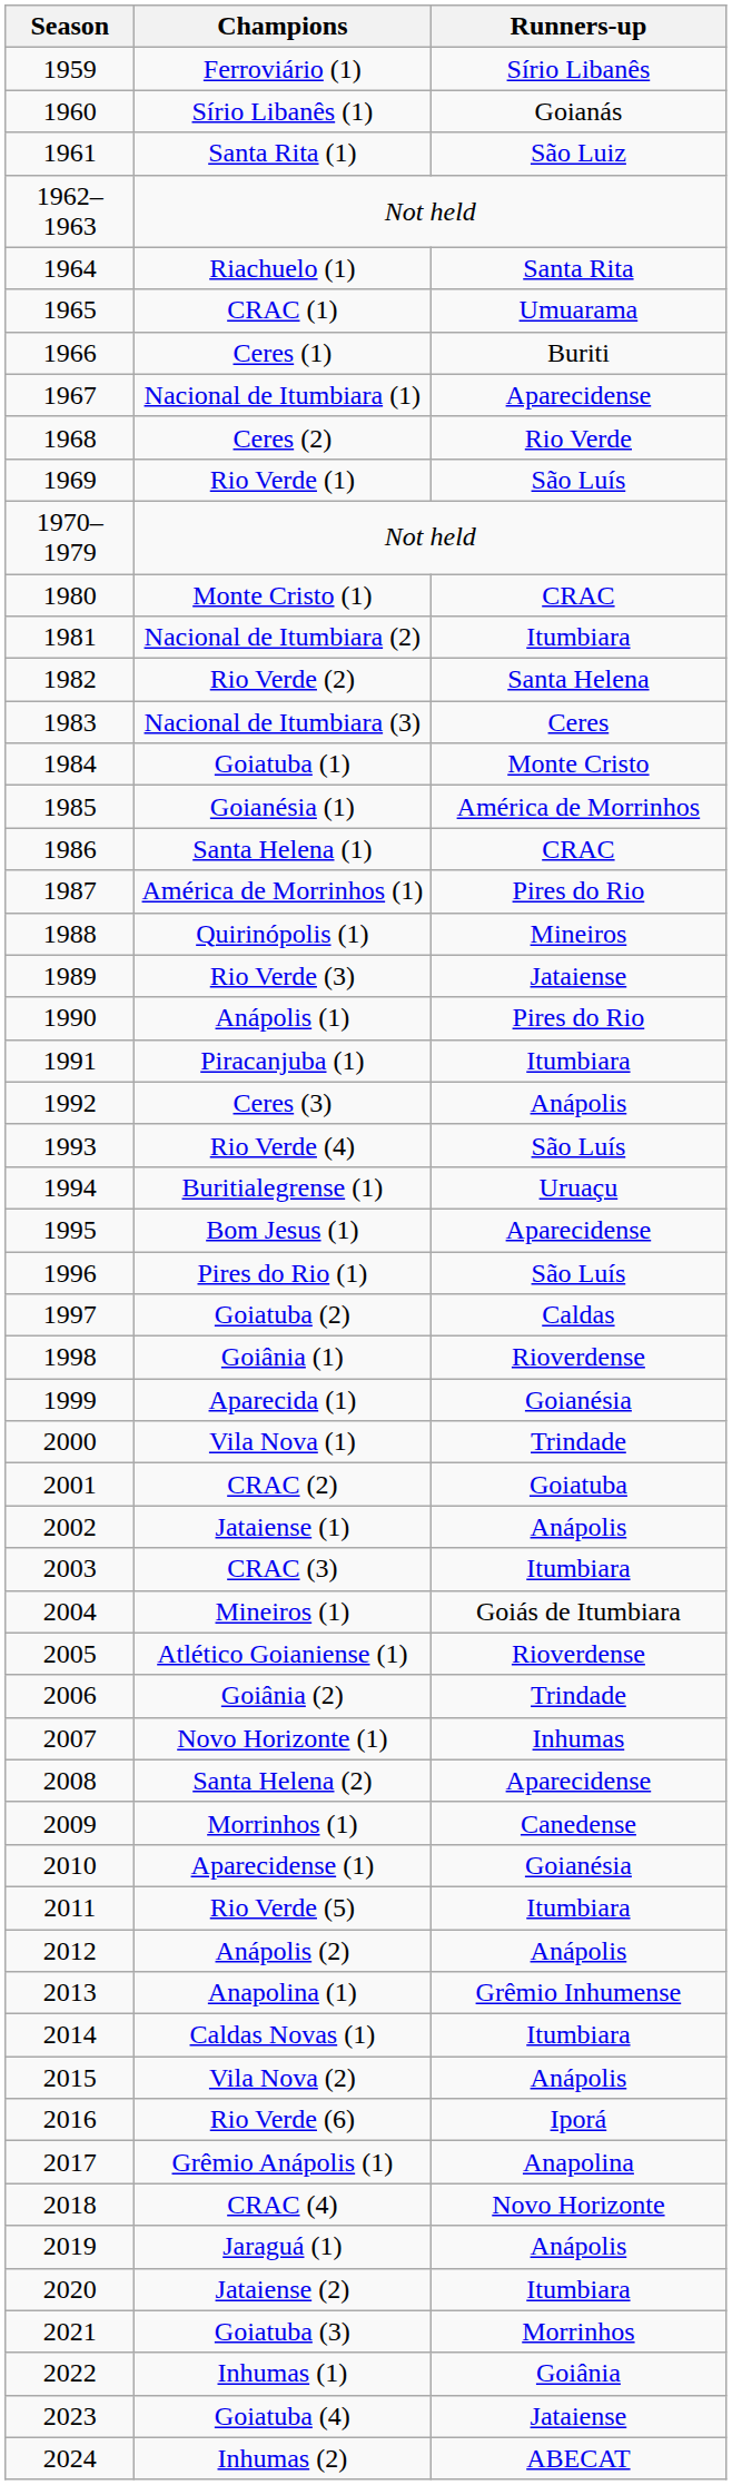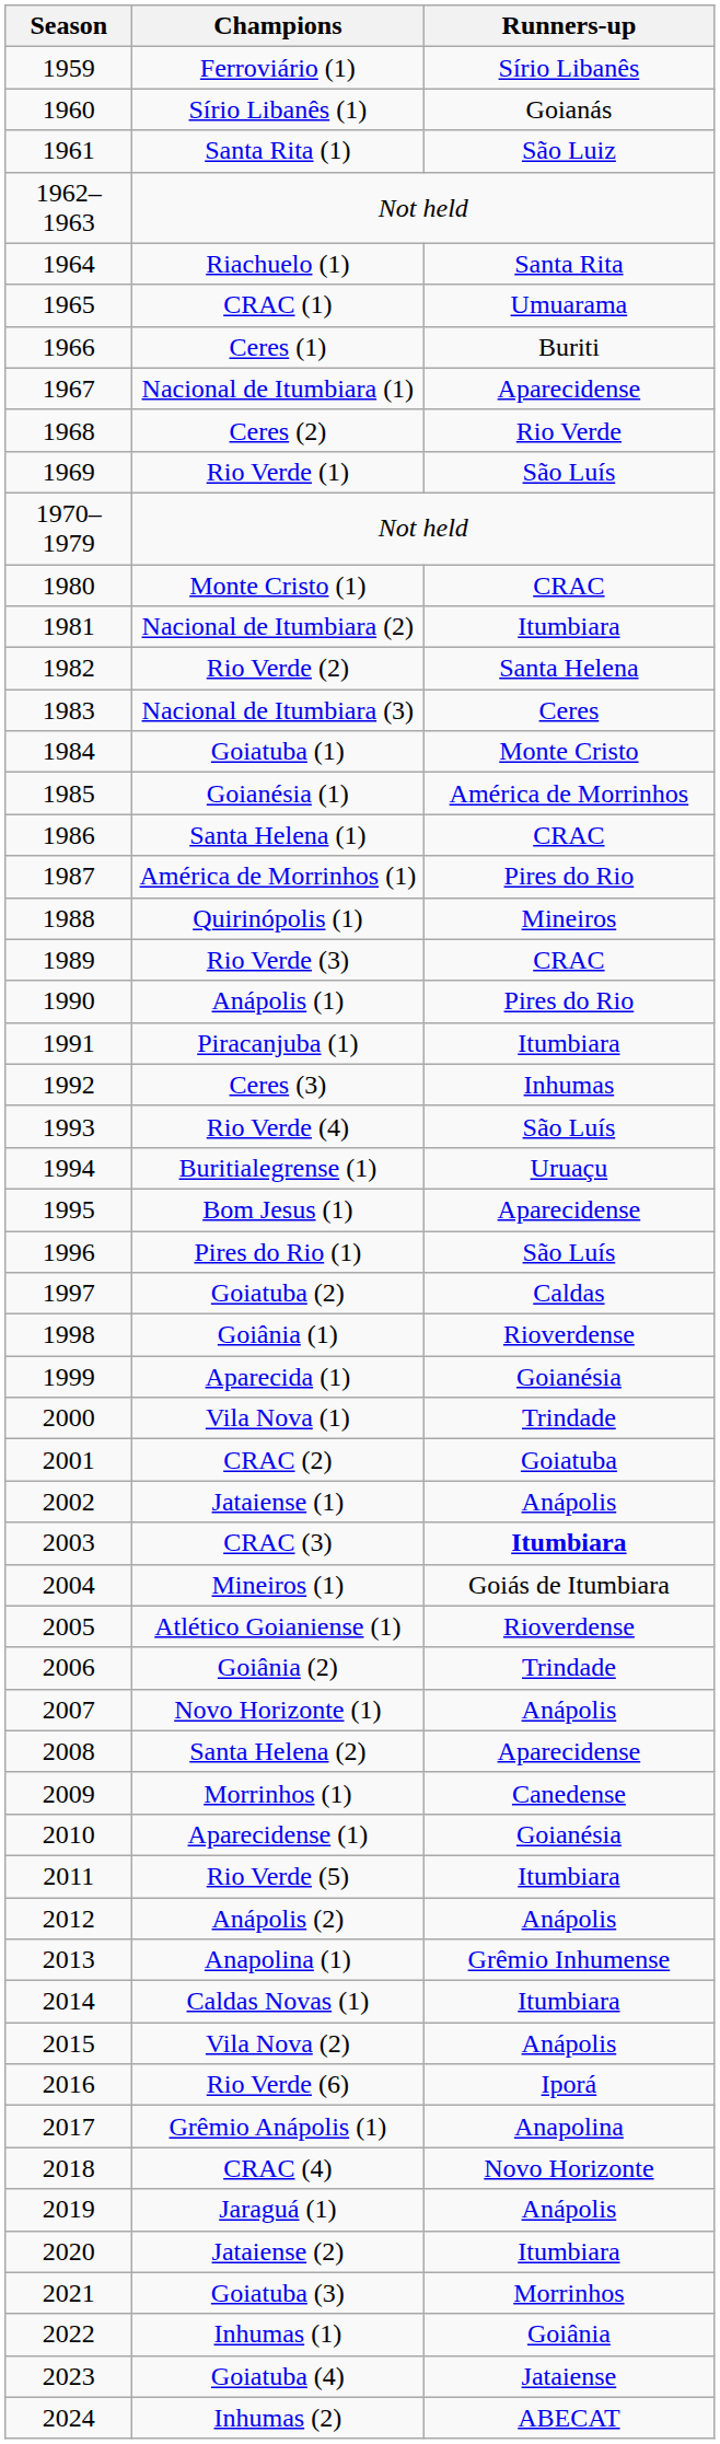 <table class="wikitable" style="text-align:center; margin-left:1em;">
 <tr>
 <th style="width:70px">Season</th>
 <th style="width:170px">Champions</th>
 <th style="width:170px">Runners-up</th>
 </tr>
 <tr>
 <td>1959</td>
 <td><a href='#'>Ferroviário</a> (1)</td>
 <td><a href='#'>Sírio Libanês</a></td>
 </tr>
 <tr>
 <td>1960</td>
 <td><a href='#'>Sírio Libanês</a> (1)</td>
 <td>Goianás</td>
 </tr>
 <tr>
 <td>1961</td>
 <td><a href='#'>Santa Rita</a> (1)</td>
 <td><a href='#'>São Luiz</a></td>
 </tr>
 <tr>
 <td>1962–1963</td>
 <td colspan=2><em>Not held</em></td>
 </tr>
 <tr>
 <td>1964</td>
 <td><a href='#'>Riachuelo</a> (1)</td>
 <td><a href='#'>Santa Rita</a></td>
 </tr>
 <tr>
 <td>1965</td>
 <td><a href='#'>CRAC</a> (1)</td>
 <td><a href='#'>Umuarama</a></td>
 </tr>
 <tr>
 <td>1966</td>
 <td><a href='#'>Ceres</a> (1)</td>
 <td>Buriti</td>
 </tr>
 <tr>
 <td>1967</td>
 <td><a href='#'>Nacional de Itumbiara</a> (1)</td>
 <td><a href='#'>Aparecidense</a></td>
 </tr>
 <tr>
 <td>1968</td>
 <td><a href='#'>Ceres</a> (2)</td>
 <td><a href='#'>Rio Verde</a></td>
 </tr>
 <tr>
 <td>1969</td>
 <td><a href='#'>Rio Verde</a> (1)</td>
 <td><a href='#'>São Luís</a></td>
 </tr>
 <tr>
 <td>1970–1979</td>
 <td colspan=2><em>Not held</em></td>
 </tr>
 <tr>
 <td>1980</td>
 <td><a href='#'>Monte Cristo</a> (1)</td>
 <td><a href='#'>CRAC</a></td>
 </tr>
 <tr>
 <td>1981</td>
 <td><a href='#'>Nacional de Itumbiara</a> (2)</td>
 <td><a href='#'>Itumbiara</a></td>
 </tr>
 <tr>
 <td>1982</td>
 <td><a href='#'>Rio Verde</a> (2)</td>
 <td><a href='#'>Santa Helena</a></td>
 </tr>
 <tr>
 <td>1983</td>
 <td><a href='#'>Nacional de Itumbiara</a> (3)</td>
 <td><a href='#'>Ceres</a></td>
 </tr>
 <tr>
 <td>1984</td>
 <td><a href='#'>Goiatuba</a> (1)</td>
 <td><a href='#'>Monte Cristo</a></td>
 </tr>
 <tr>
 <td>1985</td>
 <td><a href='#'>Goianésia</a> (1)</td>
 <td><a href='#'>América de Morrinhos</a></td>
 </tr>
 <tr>
 <td>1986</td>
 <td><a href='#'>Santa Helena</a> (1)</td>
 <td><a href='#'>CRAC</a></td>
 </tr>
 <tr>
 <td>1987</td>
 <td><a href='#'>América de Morrinhos</a> (1)</td>
 <td><a href='#'>Pires do Rio</a></td>
 </tr>
 <tr>
 <td>1988</td>
 <td><a href='#'>Quirinópolis</a> (1)</td>
 <td><a href='#'>Mineiros</a></td>
 </tr>
 <tr>
 <td>1989</td>
 <td><a href='#'>Rio Verde</a> (3)</td>
-<td><a href='#'>Jataiense</a></td>
+<td><a href='#'>CRAC</a></td>
 </tr>
 <tr>
 <td>1990</td>
 <td><a href='#'>Anápolis</a> (1)</td>
 <td><a href='#'>Pires do Rio</a></td>
 </tr>
 <tr>
 <td>1991</td>
 <td><a href='#'>Piracanjuba</a> (1)</td>
 <td><a href='#'>Itumbiara</a></td>
 </tr>
 <tr>
 <td>1992</td>
 <td><a href='#'>Ceres</a> (3)</td>
-<td><a href='#'>Anápolis</a></td>
+<td><a href='#'>Inhumas</a></td>
 </tr>
 <tr>
 <td>1993</td>
 <td><a href='#'>Rio Verde</a> (4)</td>
 <td><a href='#'>São Luís</a></td>
 </tr>
 <tr>
 <td>1994</td>
 <td><a href='#'>Buritialegrense</a> (1)</td>
 <td><a href='#'>Uruaçu</a></td>
 </tr>
 <tr>
 <td>1995</td>
 <td><a href='#'>Bom Jesus</a> (1)</td>
 <td><a href='#'>Aparecidense</a></td>
 </tr>
 <tr>
 <td>1996</td>
 <td><a href='#'>Pires do Rio</a> (1)</td>
 <td><a href='#'>São Luís</a></td>
 </tr>
 <tr>
 <td>1997</td>
 <td><a href='#'>Goiatuba</a> (2)</td>
 <td><a href='#'>Caldas</a></td>
 </tr>
 <tr>
 <td>1998</td>
 <td><a href='#'>Goiânia</a> (1)</td>
 <td><a href='#'>Rioverdense</a></td>
 </tr>
 <tr>
 <td>1999</td>
 <td><a href='#'>Aparecida</a> (1)</td>
 <td><a href='#'>Goianésia</a></td>
 </tr>
 <tr>
 <td>2000</td>
 <td><a href='#'>Vila Nova</a> (1)</td>
 <td><a href='#'>Trindade</a></td>
 </tr>
 <tr>
 <td>2001</td>
 <td><a href='#'>CRAC</a> (2)</td>
 <td><a href='#'>Goiatuba</a></td>
 </tr>
 <tr>
 <td>2002</td>
 <td><a href='#'>Jataiense</a> (1)</td>
 <td><a href='#'>Anápolis</a></td>
 </tr>
 <tr>
 <td>2003</td>
 <td><a href='#'>CRAC</a> (3)</td>
-<td><a href='#'>Itumbiara</a></td>
+<td><strong><a href='#'>Itumbiara</a></strong></td>
 </tr>
 <tr>
 <td>2004</td>
 <td><a href='#'>Mineiros</a> (1)</td>
 <td>Goiás de Itumbiara</td>
 </tr>
 <tr>
 <td>2005</td>
 <td><a href='#'>Atlético Goianiense</a> (1)</td>
 <td><a href='#'>Rioverdense</a></td>
 </tr>
 <tr>
 <td>2006</td>
 <td><a href='#'>Goiânia</a> (2)</td>
 <td><a href='#'>Trindade</a></td>
 </tr>
 <tr>
 <td>2007</td>
 <td><a href='#'>Novo Horizonte</a> (1)</td>
-<td><a href='#'>Inhumas</a></td>
+<td><a href='#'>Anápolis</a></td>
 </tr>
 <tr>
 <td>2008</td>
 <td><a href='#'>Santa Helena</a> (2)</td>
 <td><a href='#'>Aparecidense</a></td>
 </tr>
 <tr>
 <td>2009</td>
 <td><a href='#'>Morrinhos</a> (1)</td>
 <td><a href='#'>Canedense</a></td>
 </tr>
 <tr>
 <td>2010</td>
 <td><a href='#'>Aparecidense</a> (1)</td>
 <td><a href='#'>Goianésia</a></td>
 </tr>
 <tr>
 <td>2011</td>
 <td><a href='#'>Rio Verde</a> (5)</td>
 <td><a href='#'>Itumbiara</a></td>
 </tr>
 <tr>
 <td>2012</td>
 <td><a href='#'>Anápolis</a> (2)</td>
 <td><a href='#'>Anápolis</a></td>
 </tr>
 <tr>
 <td>2013</td>
 <td><a href='#'>Anapolina</a> (1)</td>
 <td><a href='#'>Grêmio Inhumense</a></td>
 </tr>
 <tr>
 <td>2014</td>
 <td><a href='#'>Caldas Novas</a> (1)</td>
 <td><a href='#'>Itumbiara</a></td>
 </tr>
 <tr>
 <td>2015</td>
 <td><a href='#'>Vila Nova</a> (2)</td>
 <td><a href='#'>Anápolis</a></td>
 </tr>
 <tr>
 <td>2016</td>
 <td><a href='#'>Rio Verde</a> (6)</td>
 <td><a href='#'>Iporá</a></td>
 </tr>
 <tr>
 <td>2017</td>
 <td><a href='#'>Grêmio Anápolis</a> (1)</td>
 <td><a href='#'>Anapolina</a></td>
 </tr>
 <tr>
 <td>2018</td>
 <td><a href='#'>CRAC</a> (4)</td>
 <td><a href='#'>Novo Horizonte</a></td>
 </tr>
 <tr>
 <td>2019</td>
 <td><a href='#'>Jaraguá</a> (1)</td>
 <td><a href='#'>Anápolis</a></td>
 </tr>
 <tr>
 <td>2020</td>
 <td><a href='#'>Jataiense</a> (2)</td>
 <td><a href='#'>Itumbiara</a></td>
 </tr>
 <tr>
 <td>2021</td>
 <td><a href='#'>Goiatuba</a> (3)</td>
 <td><a href='#'>Morrinhos</a></td>
 </tr>
 <tr>
 <td>2022</td>
 <td><a href='#'>Inhumas</a> (1)</td>
 <td><a href='#'>Goiânia</a></td>
 </tr>
 <tr>
 <td>2023</td>
 <td><a href='#'>Goiatuba</a> (4)</td>
 <td><a href='#'>Jataiense</a></td>
 </tr>
 <tr>
 <td>2024</td>
 <td><a href='#'>Inhumas</a> (2)</td>
 <td><a href='#'>ABECAT</a></td>
 </tr>
 </table>
